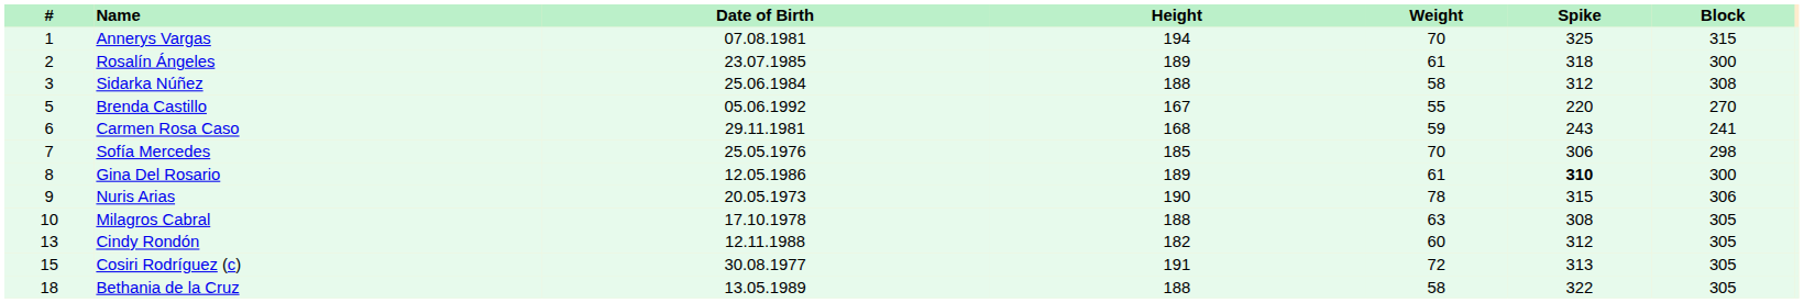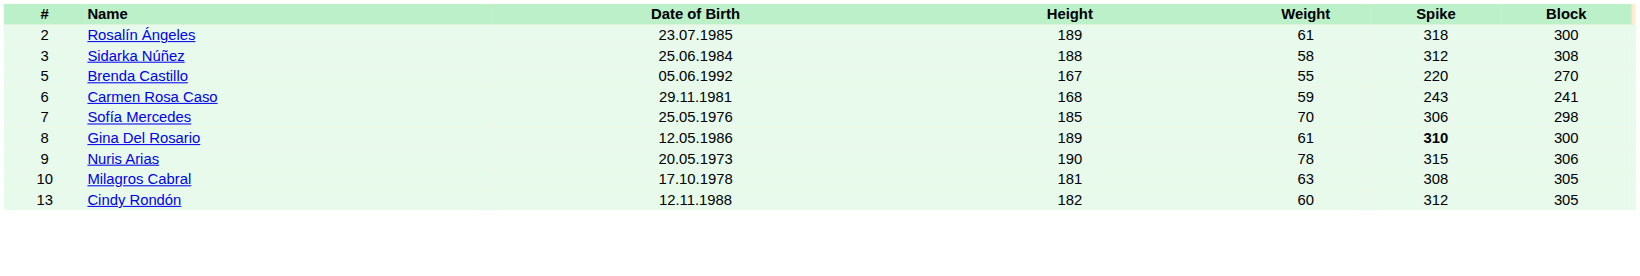 <table border=0 cellpadding=2 cellspacing=0  |- bgcolor=#FFECCE style="text-align:center; font-size:90%;" width=100%>
 <tr bgcolor=#BBF0C9>
 <th width=5%>#</th>
 <th width=25% align=left>Name</th>
 <th width=25%>Date of Birth</th>
 <th width=21%>Height</th>
 <th width=8%>Weight</th>
 <th width=8%>Spike</th>
 <th width=8%>Block</th>
-</tr>
-<tr bgcolor=#E7FAEC>
-<td>1</td>
-<td align=left><a href='#'>Annerys Vargas</a></td>
-<td>07.08.1981</td>
-<td>194</td>
-<td>70</td>
-<td>325</td>
-<td>315</td>
-<td></td>
 </tr>
 <tr bgcolor=#E7FAEC>
 <td>2</td>
 <td align=left><a href='#'>Rosalín Ángeles</a></td>
 <td>23.07.1985</td>
 <td>189</td>
 <td>61</td>
 <td>318</td>
 <td>300</td>
 <td></td>
 </tr>
 <tr bgcolor=#E7FAEC>
 <td>3</td>
 <td align=left><a href='#'>Sidarka Núñez</a></td>
 <td>25.06.1984</td>
 <td>188</td>
 <td>58</td>
 <td>312</td>
 <td>308</td>
 <td></td>
 </tr>
 <tr bgcolor=#E7FAEC>
 <td>5</td>
 <td align=left><a href='#'>Brenda Castillo</a></td>
 <td>05.06.1992</td>
 <td>167</td>
 <td>55</td>
 <td>220</td>
 <td>270</td>
 <td></td>
 </tr>
 <tr bgcolor=#E7FAEC>
 <td>6</td>
 <td align=left><a href='#'>Carmen Rosa Caso</a></td>
 <td>29.11.1981</td>
 <td>168</td>
 <td>59</td>
 <td>243</td>
 <td>241</td>
 <td></td>
 </tr>
 <tr bgcolor=#E7FAEC>
 <td>7</td>
 <td align=left><a href='#'>Sofía Mercedes</a></td>
 <td>25.05.1976</td>
 <td>185</td>
 <td>70</td>
 <td>306</td>
 <td>298</td>
 <td></td>
 </tr>
 <tr bgcolor=#E7FAEC>
 <td>8</td>
 <td align=left><a href='#'>Gina Del Rosario</a></td>
 <td>12.05.1986</td>
 <td>189</td>
 <td>61</td>
 <td><strong>310</strong></td>
 <td>300</td>
 <td></td>
 </tr>
 <tr bgcolor=#E7FAEC>
 <td>9</td>
 <td align=left><a href='#'>Nuris Arias</a></td>
 <td>20.05.1973</td>
 <td>190</td>
 <td>78</td>
 <td>315</td>
 <td>306</td>
 <td></td>
 </tr>
 <tr bgcolor=#E7FAEC>
 <td>10</td>
 <td align=left><a href='#'>Milagros Cabral</a></td>
 <td>17.10.1978</td>
-<td>188</td>
+<td>181</td>
 <td>63</td>
 <td>308</td>
 <td>305</td>
 <td></td>
 </tr>
 <tr bgcolor=#E7FAEC>
 <td>13</td>
 <td align=left><a href='#'>Cindy Rondón</a></td>
 <td>12.11.1988</td>
 <td>182</td>
 <td>60</td>
 <td>312</td>
 <td>305</td>
 <td></td>
 </tr>
-<tr bgcolor=#E7FAEC>
-<td>15</td>
-<td align=left><a href='#'>Cosiri Rodríguez</a> (<a href='#'>c</a>)</td>
-<td>30.08.1977</td>
-<td>191</td>
-<td>72</td>
-<td>313</td>
-<td>305</td>
-<td></td>
-</tr>
-<tr bgcolor=#E7FAEC>
-<td>18</td>
-<td align=left><a href='#'>Bethania de la Cruz</a></td>
-<td>13.05.1989</td>
-<td>188</td>
-<td>58</td>
-<td>322</td>
-<td>305</td>
-<td></td>
-</tr>
 </table>
